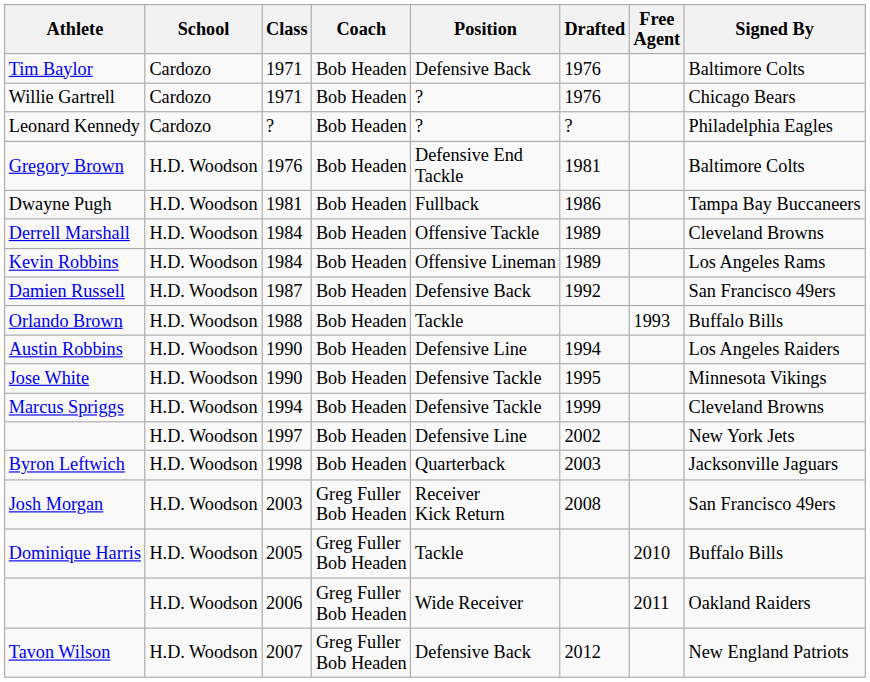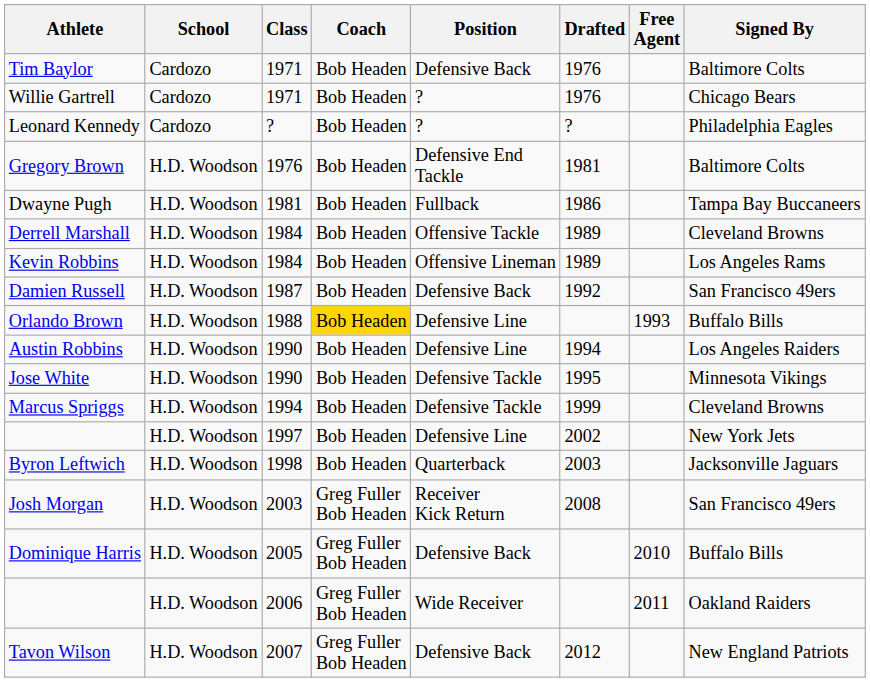 <table class="wikitable">
 <tr>
 <th>Athlete</th>
 <th>School</th>
 <th>Class</th>
 <th>Coach</th>
 <th>Position</th>
 <th>Drafted</th>
 <th>Free<br>Agent</th>
 <th>Signed By</th>
 </tr>
 <tr>
 <td><a href='#'>Tim Baylor</a></td>
 <td>Cardozo</td>
 <td>1971</td>
 <td>Bob Headen</td>
 <td>Defensive Back</td>
 <td>1976</td>
 <td></td>
 <td>Baltimore Colts</td>
 </tr>
 <tr>
 <td>Willie Gartrell</td>
 <td>Cardozo</td>
 <td>1971</td>
 <td>Bob Headen</td>
 <td>?</td>
 <td>1976</td>
 <td></td>
 <td>Chicago Bears</td>
 </tr>
 <tr>
 <td>Leonard Kennedy</td>
 <td>Cardozo</td>
 <td>?</td>
 <td>Bob Headen</td>
 <td>?</td>
 <td>?</td>
 <td></td>
 <td>Philadelphia Eagles</td>
 </tr>
 <tr>
 <td><a href='#'>Gregory Brown</a></td>
 <td>H.D. Woodson</td>
 <td>1976</td>
 <td>Bob Headen</td>
 <td>Defensive End<br>Tackle</td>
 <td>1981</td>
 <td></td>
 <td>Baltimore Colts</td>
 </tr>
 <tr>
 <td>Dwayne Pugh</td>
 <td>H.D. Woodson</td>
 <td>1981</td>
 <td>Bob Headen</td>
 <td>Fullback</td>
 <td>1986</td>
 <td></td>
 <td>Tampa Bay Buccaneers</td>
 </tr>
 <tr>
 <td><a href='#'>Derrell Marshall</a></td>
 <td>H.D. Woodson</td>
 <td>1984</td>
 <td>Bob Headen</td>
 <td>Offensive Tackle</td>
 <td>1989</td>
 <td></td>
 <td>Cleveland Browns</td>
 </tr>
 <tr>
 <td><a href='#'>Kevin Robbins</a></td>
 <td>H.D. Woodson</td>
 <td>1984</td>
 <td>Bob Headen</td>
 <td>Offensive Lineman</td>
 <td>1989</td>
 <td></td>
 <td>Los Angeles Rams</td>
 </tr>
 <tr>
 <td><a href='#'>Damien Russell</a></td>
 <td>H.D. Woodson</td>
 <td>1987</td>
 <td>Bob Headen</td>
 <td>Defensive Back</td>
 <td>1992</td>
 <td></td>
 <td>San Francisco 49ers</td>
 </tr>
 <tr>
 <td><a href='#'>Orlando Brown</a></td>
 <td>H.D. Woodson</td>
 <td>1988</td>
-<td>Bob Headen</td>
-<td>Tackle</td>
+<td style="background: gold;">Bob Headen</td>
+<td>Defensive Line</td>
 <td></td>
 <td>1993</td>
 <td>Buffalo Bills</td>
 </tr>
 <tr>
 <td><a href='#'>Austin Robbins</a></td>
 <td>H.D. Woodson</td>
 <td>1990</td>
 <td>Bob Headen</td>
 <td>Defensive Line</td>
 <td>1994</td>
 <td></td>
 <td>Los Angeles Raiders</td>
 </tr>
 <tr>
 <td><a href='#'>Jose White</a></td>
 <td>H.D. Woodson</td>
 <td>1990</td>
 <td>Bob Headen</td>
 <td>Defensive Tackle</td>
 <td>1995</td>
 <td></td>
 <td>Minnesota Vikings</td>
 </tr>
 <tr>
 <td><a href='#'>Marcus Spriggs</a></td>
 <td>H.D. Woodson</td>
 <td>1994</td>
 <td>Bob Headen</td>
 <td>Defensive Tackle</td>
 <td>1999</td>
 <td></td>
 <td>Cleveland Browns</td>
 </tr>
 <tr>
 <td></td>
 <td>H.D. Woodson</td>
 <td>1997</td>
 <td>Bob Headen</td>
 <td>Defensive Line</td>
 <td>2002</td>
 <td></td>
 <td>New York Jets</td>
 </tr>
 <tr>
 <td><a href='#'>Byron Leftwich</a></td>
 <td>H.D. Woodson</td>
 <td>1998</td>
 <td>Bob Headen</td>
 <td>Quarterback</td>
 <td>2003</td>
 <td></td>
 <td>Jacksonville Jaguars</td>
 </tr>
 <tr>
 <td><a href='#'>Josh Morgan</a></td>
 <td>H.D. Woodson</td>
 <td>2003</td>
 <td>Greg Fuller<br>Bob Headen</td>
 <td>Receiver<br>Kick Return</td>
 <td>2008</td>
 <td></td>
 <td>San Francisco 49ers</td>
 </tr>
 <tr>
 <td><a href='#'>Dominique Harris</a></td>
 <td>H.D. Woodson</td>
 <td>2005</td>
 <td>Greg Fuller<br>Bob Headen</td>
-<td>Tackle</td>
+<td>Defensive Back</td>
 <td></td>
 <td>2010</td>
 <td>Buffalo Bills</td>
 </tr>
 <tr>
 <td></td>
 <td>H.D. Woodson</td>
 <td>2006</td>
 <td>Greg Fuller<br>Bob Headen</td>
 <td>Wide Receiver</td>
 <td></td>
 <td>2011</td>
 <td>Oakland Raiders</td>
 </tr>
 <tr>
 <td><a href='#'>Tavon Wilson</a></td>
 <td>H.D. Woodson</td>
 <td>2007</td>
 <td>Greg Fuller<br>Bob Headen</td>
 <td>Defensive Back</td>
 <td>2012</td>
 <td></td>
 <td>New England Patriots</td>
 </tr>
 </table>
